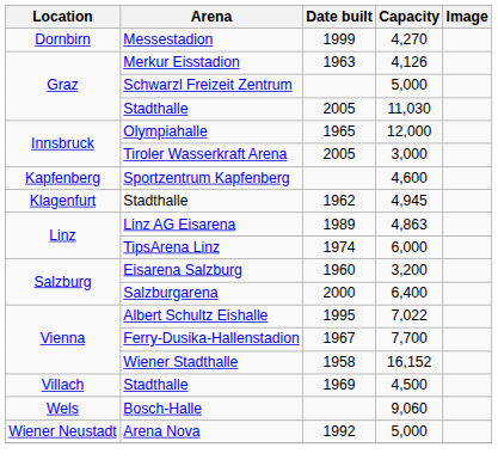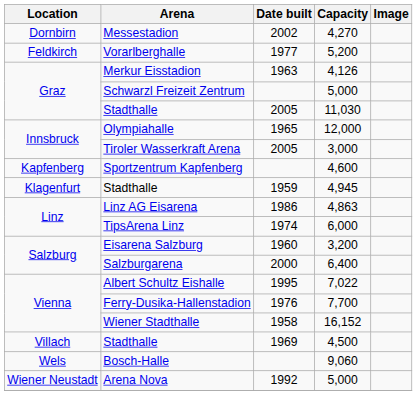 <table class="wikitable sortable">
 <tr>
 <th>Location</th>
 <th>Arena</th>
 <th>Date built</th>
 <th>Capacity</th>
 <th class=unsortable>Image</th>
 </tr>
 <tr>
 <td align=center><a href='#'>Dornbirn</a></td>
 <td align=left><a href='#'>Messestadion</a></td>
-<td align=center>1999</td>
+<td align=center>2002</td>
 <td align=center>4,270</td>
+<td></td>
+</tr>
+<tr>
+<td align=center><a href='#'>Feldkirch</a></td>
+<td align=left><a href='#'>Vorarlberghalle</a></td>
+<td align=center>1977</td>
+<td align=center>5,200</td>
 <td></td>
 </tr>
 <tr>
 <td rowspan="3" align=center><a href='#'>Graz</a></td>
 <td align=left><a href='#'>Merkur Eisstadion</a></td>
 <td align=center>1963</td>
 <td align=center>4,126</td>
 <td></td>
 </tr>
 <tr>
 <td align=left><a href='#'>Schwarzl Freizeit Zentrum</a></td>
 <td></td>
 <td align=center>5,000</td>
 <td></td>
 </tr>
 <tr>
 <td align=left><a href='#'>Stadthalle</a></td>
 <td align=center>2005</td>
 <td align=center>11,030</td>
 <td></td>
 </tr>
 <tr>
 <td rowspan="2" align=center><a href='#'>Innsbruck</a></td>
 <td align=left><a href='#'>Olympiahalle</a></td>
 <td align=center>1965</td>
 <td align=center>12,000</td>
 <td></td>
 </tr>
 <tr>
 <td align=left><a href='#'>Tiroler Wasserkraft Arena</a></td>
 <td align=center>2005</td>
 <td align=center>3,000</td>
 <td></td>
 </tr>
 <tr>
 <td align=center><a href='#'>Kapfenberg</a></td>
 <td align=left><a href='#'>Sportzentrum Kapfenberg</a></td>
 <td></td>
 <td align=center>4,600</td>
 <td></td>
 </tr>
 <tr>
 <td align=center><a href='#'>Klagenfurt</a></td>
 <td align=left>Stadthalle</td>
-<td align=center>1962</td>
+<td align=center>1959</td>
 <td align=center>4,945</td>
 <td></td>
 </tr>
 <tr>
 <td rowspan="2" align=center><a href='#'>Linz</a></td>
 <td align=left><a href='#'>Linz AG Eisarena</a></td>
-<td align=center>1989</td>
+<td align=center>1986</td>
 <td align=center>4,863</td>
 <td></td>
 </tr>
 <tr>
 <td align=left><a href='#'>TipsArena Linz</a></td>
 <td align=center>1974</td>
 <td align=center>6,000</td>
 <td></td>
 </tr>
 <tr>
 <td rowspan="2" align=center><a href='#'>Salzburg</a></td>
 <td align=left><a href='#'>Eisarena Salzburg</a></td>
 <td align=center>1960</td>
 <td align=center>3,200</td>
 <td></td>
 </tr>
 <tr>
 <td align=left><a href='#'>Salzburgarena</a></td>
 <td align=center>2000</td>
 <td align=center>6,400</td>
 <td></td>
 </tr>
 <tr>
 <td rowspan="3" align=center><a href='#'>Vienna</a></td>
 <td align=left><a href='#'>Albert Schultz Eishalle</a></td>
 <td align=center>1995</td>
 <td align=center>7,022</td>
 <td></td>
 </tr>
 <tr>
 <td align=left><a href='#'>Ferry-Dusika-Hallenstadion</a></td>
-<td align=center>1967</td>
+<td align=center>1976</td>
 <td align=center>7,700</td>
 <td></td>
 </tr>
 <tr>
 <td align=left><a href='#'>Wiener Stadthalle</a></td>
 <td align=center>1958</td>
 <td align=center>16,152</td>
 <td></td>
 </tr>
 <tr>
 <td align=center><a href='#'>Villach</a></td>
 <td align=left><a href='#'>Stadthalle</a></td>
 <td align=center>1969</td>
 <td align=center>4,500</td>
 <td></td>
 </tr>
 <tr>
 <td align=center><a href='#'>Wels</a></td>
 <td align=left><a href='#'>Bosch-Halle</a></td>
 <td></td>
 <td align=center>9,060</td>
 <td></td>
 </tr>
 <tr>
 <td align=center><a href='#'>Wiener Neustadt</a></td>
 <td align=left><a href='#'>Arena Nova</a></td>
 <td align=center>1992</td>
 <td align=center>5,000</td>
 <td></td>
 </tr>
 <tr>
 </tr>
 </table>
